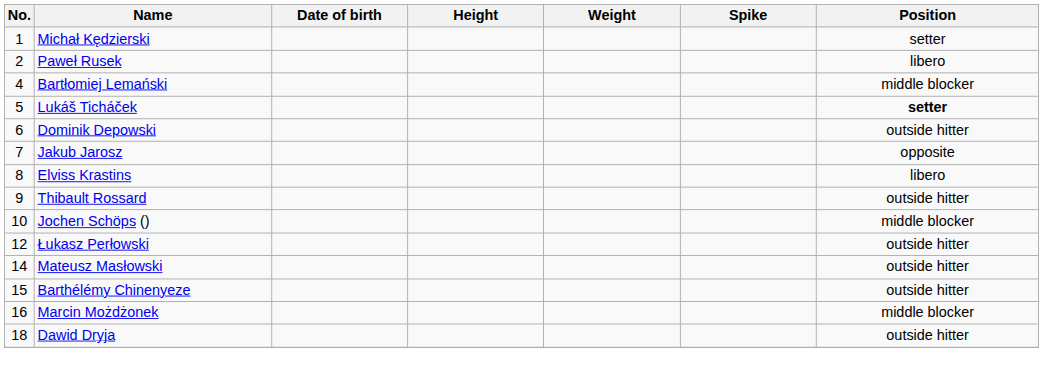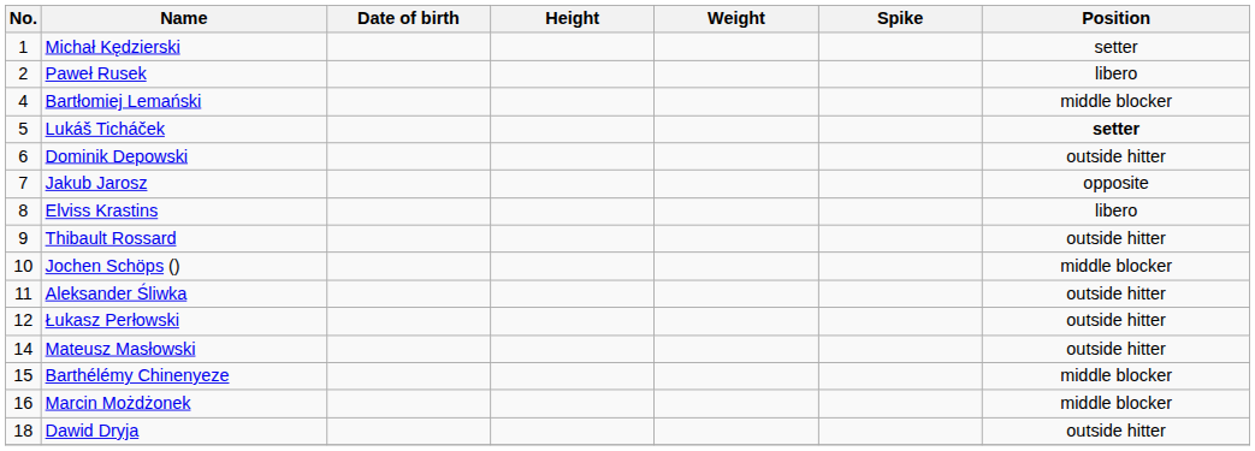 <table class="wikitable sortable" style="font-size:100%; text-align:center;">
 <tr>
 <th>No.</th>
 <th style="width:16em">Name</th>
 <th style="width:9em">Date of birth</th>
 <th style="width:9em">Height</th>
 <th style="width:9em">Weight</th>
 <th style="width:9em">Spike</th>
 <th style="width:15em">Position</th>
 </tr>
 <tr>
 <td>1</td>
 <td align=left> <a href='#'>Michał Kędzierski</a></td>
 <td align=right></td>
 <td></td>
 <td></td>
 <td></td>
 <td>setter</td>
 </tr>
 <tr>
 <td>2</td>
 <td align=left> <a href='#'>Paweł Rusek</a></td>
 <td align=right></td>
 <td></td>
 <td></td>
 <td></td>
 <td>libero</td>
 </tr>
 <tr>
 <td>4</td>
 <td align=left> <a href='#'>Bartłomiej Lemański</a></td>
 <td align=right></td>
 <td></td>
 <td></td>
 <td></td>
 <td>middle blocker</td>
 </tr>
 <tr>
 <td>5</td>
 <td align=left> <a href='#'>Lukáš Ticháček</a></td>
 <td align=right></td>
 <td></td>
 <td></td>
 <td></td>
 <td><strong>setter</strong></td>
 </tr>
 <tr>
 <td>6</td>
 <td align=left> <a href='#'>Dominik Depowski</a></td>
 <td align=right></td>
 <td></td>
 <td></td>
 <td></td>
 <td>outside hitter</td>
 </tr>
 <tr>
 <td>7</td>
 <td align=left> <a href='#'>Jakub Jarosz</a></td>
 <td align=right></td>
 <td></td>
 <td></td>
 <td></td>
 <td>opposite</td>
 </tr>
 <tr>
 <td>8</td>
 <td align=left> <a href='#'>Elviss Krastins</a></td>
 <td align=right></td>
 <td></td>
 <td></td>
 <td></td>
 <td>libero</td>
 </tr>
 <tr>
 <td>9</td>
 <td align=left> <a href='#'>Thibault Rossard</a></td>
 <td align=right></td>
 <td></td>
 <td></td>
 <td></td>
 <td>outside hitter</td>
 </tr>
 <tr>
 <td>10</td>
 <td align=left> <a href='#'>Jochen Schöps</a> ()</td>
 <td align=right></td>
 <td></td>
 <td></td>
 <td></td>
 <td>middle blocker</td>
 </tr>
 <tr>
+<td>11</td>
+<td align=left> <a href='#'>Aleksander Śliwka</a></td>
+<td align=right></td>
+<td></td>
+<td></td>
+<td></td>
+<td>outside hitter</td>
+</tr>
+<tr>
 <td>12</td>
 <td align=left> <a href='#'>Łukasz Perłowski</a></td>
 <td align=right></td>
 <td></td>
 <td></td>
 <td></td>
 <td>outside hitter</td>
 </tr>
 <tr>
 <td>14</td>
 <td align=left> <a href='#'>Mateusz Masłowski</a></td>
 <td align=right></td>
 <td></td>
 <td></td>
 <td></td>
 <td>outside hitter</td>
 </tr>
 <tr>
 <td>15</td>
 <td align=left> <a href='#'>Barthélémy Chinenyeze</a></td>
 <td align=right></td>
 <td></td>
 <td></td>
 <td></td>
-<td>outside hitter</td>
+<td>middle blocker</td>
 </tr>
 <tr>
 <td>16</td>
 <td align=left> <a href='#'>Marcin Możdżonek</a></td>
 <td align=right></td>
 <td></td>
 <td></td>
 <td></td>
 <td>middle blocker</td>
 </tr>
 <tr>
 <td>18</td>
 <td align=left> <a href='#'>Dawid Dryja</a></td>
 <td align=right></td>
 <td></td>
 <td></td>
 <td></td>
 <td>outside hitter</td>
 </tr>
 <tr>
 </tr>
 </table>
